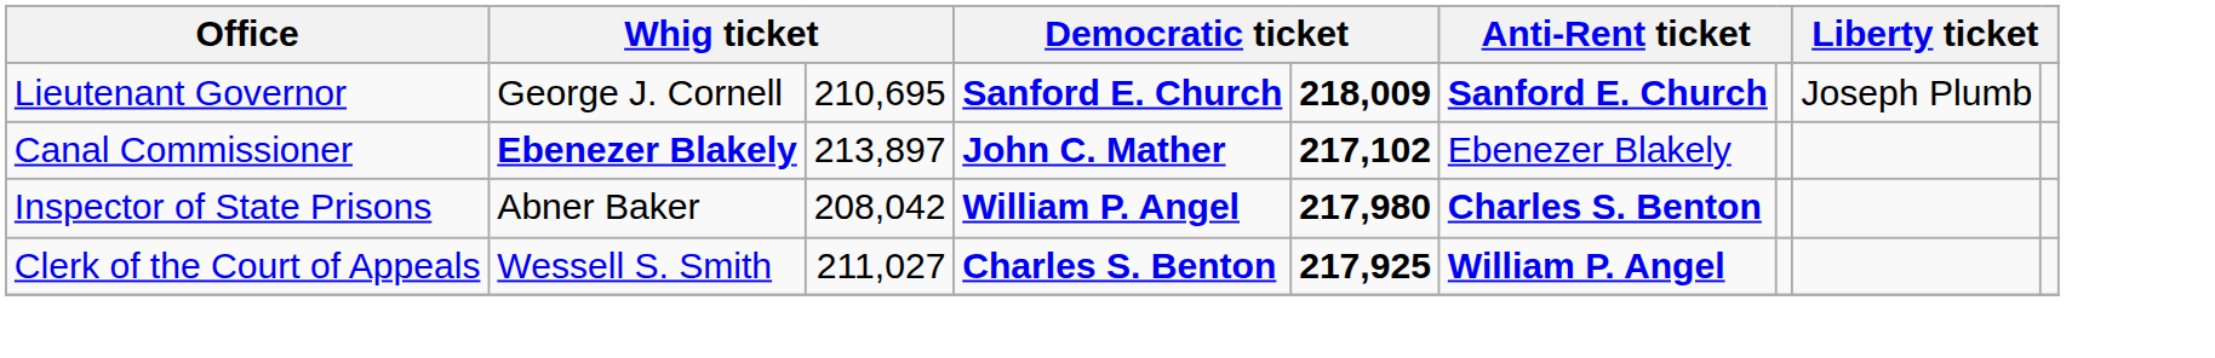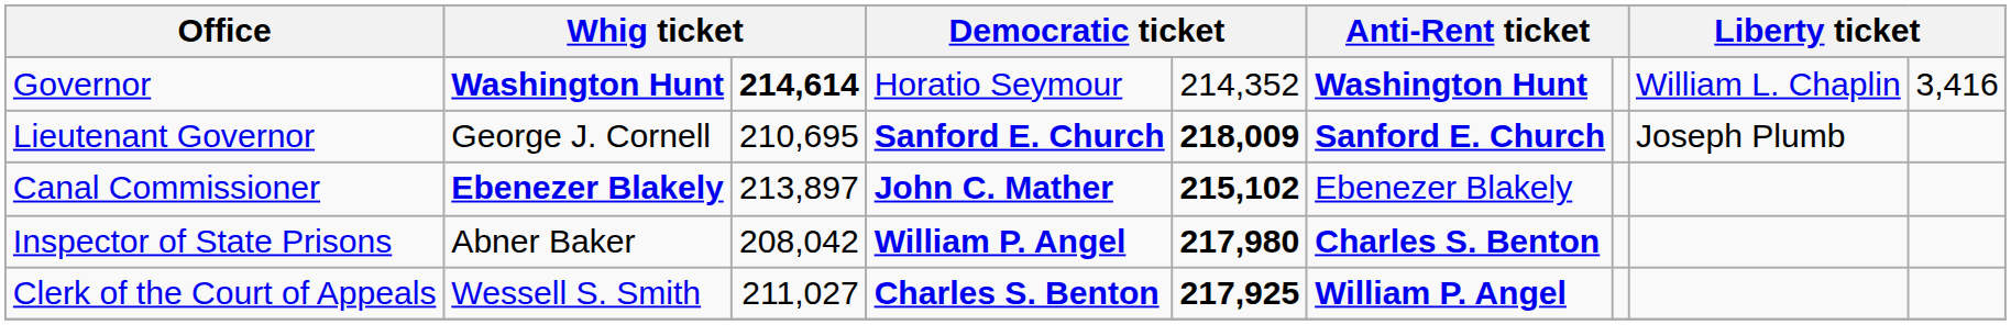 <table class=wikitable>
 <tr bgcolor=lightgrey>
 <th>Office</th>
 <th colspan="2" ><a href='#'>Whig</a> ticket</th>
 <th colspan="2" ><a href='#'>Democratic</a> ticket</th>
 <th colspan="2" ><a href='#'>Anti-Rent</a> ticket</th>
 <th colspan="2" ><a href='#'>Liberty</a> ticket</th>
+</tr>
+<tr>
+<td><a href='#'>Governor</a></td>
+<td><strong><a href='#'>Washington Hunt</a></strong></td>
+<td align="right"><strong>214,614</strong></td>
+<td><a href='#'>Horatio Seymour</a></td>
+<td align="right">214,352</td>
+<td><strong><a href='#'>Washington Hunt</a></strong></td>
+<td align="right"></td>
+<td><a href='#'>William L. Chaplin</a></td>
+<td align="right">3,416</td>
 </tr>
 <tr>
 <td><a href='#'>Lieutenant Governor</a></td>
 <td>George J. Cornell</td>
 <td align="right">210,695</td>
 <td><strong><a href='#'>Sanford E. Church</a></strong></td>
 <td align="right"><strong>218,009</strong></td>
 <td><strong><a href='#'>Sanford E. Church</a></strong></td>
 <td align="right"></td>
 <td>Joseph Plumb</td>
 <td align="right"></td>
 </tr>
 <tr>
 <td><a href='#'>Canal Commissioner</a></td>
 <td><strong><a href='#'>Ebenezer Blakely</a></strong></td>
 <td align="right">213,897</td>
 <td><strong><a href='#'>John C. Mather</a></strong></td>
-<td align="right"><strong>217,102</strong></td>
+<td align="right"><strong>215,102</strong></td>
 <td><a href='#'>Ebenezer Blakely</a></td>
 <td align="right"></td>
 <td></td>
 <td align="right"></td>
 </tr>
 <tr>
 <td><a href='#'>Inspector of State Prisons</a></td>
 <td>Abner Baker</td>
 <td align="right">208,042</td>
 <td><strong><a href='#'>William P. Angel</a></strong></td>
 <td align="right"><strong>217,980</strong></td>
 <td><strong><a href='#'>Charles S. Benton</a></strong></td>
 <td align="right"></td>
 <td></td>
 <td align="right"></td>
 </tr>
 <tr>
 <td><a href='#'>Clerk of the Court of Appeals</a></td>
 <td><a href='#'>Wessell S. Smith</a></td>
 <td align="right">211,027</td>
 <td><strong><a href='#'>Charles S. Benton</a></strong></td>
 <td align="right"><strong>217,925</strong></td>
 <td><strong><a href='#'>William P. Angel</a></strong></td>
 <td align="right"></td>
 <td></td>
 <td align="right"></td>
 </tr>
 <tr>
 </tr>
 </table>
